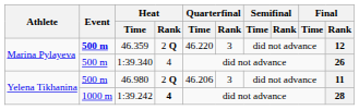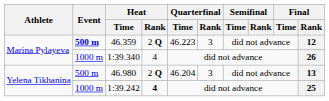 <table class="wikitable" style="font-size:90%">
 <tr>
 <th rowspan="2">Athlete</th>
 <th rowspan="2">Event</th>
 <th colspan="2">Heat</th>
 <th colspan="2">Quarterfinal</th>
 <th colspan="2">Semifinal</th>
 <th colspan="2">Final</th>
 </tr>
 <tr>
 <th>Time</th>
 <th>Rank</th>
 <th>Time</th>
 <th>Rank</th>
 <th>Time</th>
 <th>Rank</th>
 <th>Time</th>
 <th>Rank</th>
 </tr>
 <tr>
 <td rowspan=2><a href='#'>Marina Pylayeva</a></td>
 <td><strong><a href='#'>500 m</a></strong></td>
 <td align="center">46.359</td>
 <td align="center">2 <strong>Q</strong></td>
-<td align="center">46.220</td>
+<td align="center">46.223</td>
 <td align="center">3</td>
 <td colspan=3 align="center">did not advance</td>
 <th align="center">12</th>
 </tr>
 <tr>
-<td><a href='#'>500 m</a></td>
+<td><a href='#'>1000 m</a></td>
 <td align="center">1:39.340</td>
 <td align="center">4</td>
 <td colspan=5 align="center">did not advance</td>
 <th align="center">26</th>
 </tr>
 <tr>
 <td rowspan=2><a href='#'>Yelena Tikhanina</a></td>
 <td><a href='#'>500 m</a></td>
 <td align="center">46.980</td>
 <td align="center">2 <strong>Q</strong></td>
-<td align="center">46.206</td>
+<td align="center">46.204</td>
 <td align="center">3</td>
 <td colspan=3 align="center">did not advance</td>
-<th align="center">11</th>
+<th align="center">13</th>
 </tr>
 <tr>
 <td><a href='#'>1000 m</a></td>
 <td align="center">1:39.242</td>
 <td align="center"><strong>4</strong></td>
 <td colspan=5 align="center">did not advance</td>
-<th align="center">28</th>
+<th align="center">25</th>
 </tr>
 </table>
